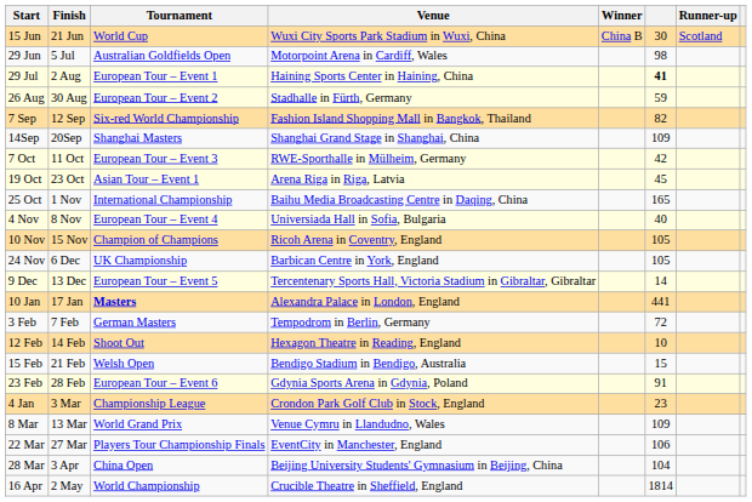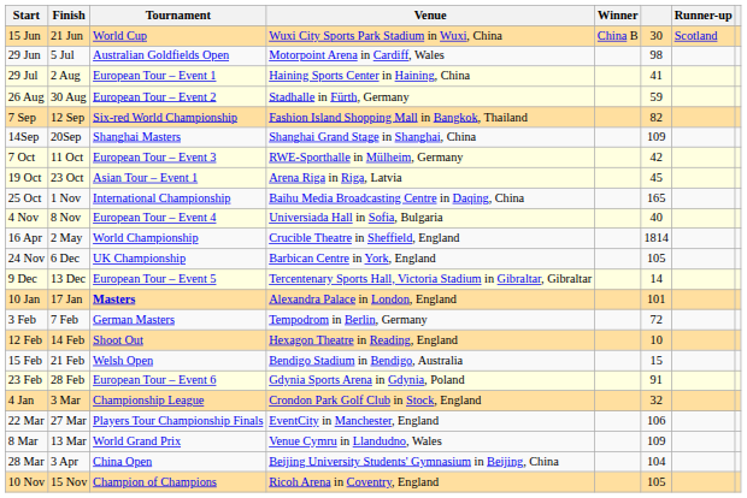 <table class="wikitable" style="font-size: 90%">
 <tr>
 <th>Start</th>
 <th>Finish</th>
 <th>Tournament</th>
 <th>Venue</th>
 <th>Winner</th>
 <th></th>
 <th>Runner-up</th>
 <th></th>
 </tr>
 <tr style="background:#ffdf9f;">
 <td>15 Jun</td>
 <td>21 Jun</td>
 <td><a href='#'>World Cup</a></td>
 <td><a href='#'>Wuxi City Sports Park Stadium</a> in <a href='#'>Wuxi</a>, China</td>
 <td> <a href='#'>China</a> B</td>
 <td style="text-align:center;">30</td>
 <td> <a href='#'>Scotland</a></td>
 <td style="text-align:center;"></td>
 </tr>
 <tr>
 <td>29 Jun</td>
 <td>5 Jul</td>
 <td><a href='#'>Australian Goldfields Open</a></td>
 <td><a href='#'>Motorpoint Arena</a> in <a href='#'>Cardiff</a>, Wales</td>
 <td></td>
 <td style="text-align:center;">98</td>
 <td></td>
 <td style="text-align:center;"></td>
 </tr>
 <tr style="background:lightyellow;">
 <td>29 Jul</td>
 <td>2 Aug</td>
 <td><a href='#'>European Tour – Event 1</a></td>
 <td><a href='#'>Haining Sports Center</a> in <a href='#'>Haining</a>, China</td>
 <td></td>
-<td style="text-align:center;"><strong>41</strong></td>
+<td style="text-align:center;">41</td>
 <td></td>
 <td style="text-align:center;"></td>
 </tr>
 <tr style="background:lightyellow;">
 <td>26 Aug</td>
 <td>30 Aug</td>
 <td><a href='#'>European Tour – Event 2</a></td>
 <td><a href='#'>Stadhalle</a> in <a href='#'>Fürth</a>, Germany</td>
 <td></td>
 <td style="text-align:center;">59</td>
 <td></td>
 <td style="text-align:center;"></td>
 </tr>
 <tr style="background:#ffdf9f;">
 <td>7 Sep</td>
 <td>12 Sep</td>
 <td><a href='#'>Six-red World Championship</a></td>
 <td><a href='#'>Fashion Island Shopping Mall</a> in <a href='#'>Bangkok</a>, Thailand</td>
 <td></td>
 <td style="text-align:center;">82</td>
 <td></td>
 <td style="text-align:center;"></td>
 </tr>
 <tr>
 <td>14Sep</td>
 <td>20Sep</td>
 <td><a href='#'>Shanghai Masters</a></td>
 <td><a href='#'>Shanghai Grand Stage</a> in <a href='#'>Shanghai</a>, China</td>
 <td></td>
 <td style="text-align:center;">109</td>
 <td></td>
 <td style="text-align:center;"></td>
 </tr>
 <tr style="background:lightyellow;">
 <td>7 Oct</td>
 <td>11 Oct</td>
 <td><a href='#'>European Tour – Event 3</a></td>
 <td><a href='#'>RWE-Sporthalle</a> in <a href='#'>Mülheim</a>, Germany</td>
 <td></td>
 <td style="text-align:center;">42</td>
 <td></td>
 <td style="text-align:center;"></td>
 </tr>
 <tr style="background:lightyellow;">
 <td>19 Oct</td>
 <td>23 Oct</td>
 <td><a href='#'>Asian Tour – Event 1</a></td>
 <td><a href='#'>Arena Riga</a> in <a href='#'>Riga</a>, Latvia</td>
 <td></td>
 <td style="text-align:center;">45</td>
 <td></td>
 <td style="text-align:center;"></td>
 </tr>
 <tr>
 <td>25 Oct</td>
 <td>1 Nov</td>
 <td><a href='#'>International Championship</a></td>
 <td><a href='#'>Baihu Media Broadcasting Centre</a> in <a href='#'>Daqing</a>, China</td>
 <td></td>
 <td style="text-align:center;">165</td>
 <td></td>
 <td style="text-align:center;"></td>
 </tr>
 <tr style="background:lightyellow;">
 <td>4 Nov</td>
 <td>8 Nov</td>
 <td><a href='#'>European Tour – Event 4</a></td>
 <td><a href='#'>Universiada Hall</a> in <a href='#'>Sofia</a>, Bulgaria</td>
 <td></td>
 <td style="text-align:center;">40</td>
 <td></td>
 <td style="text-align:center;"></td>
 </tr>
-<tr style="background:#ffdf9f;">
-<td>10 Nov</td>
-<td>15 Nov</td>
-<td><a href='#'>Champion of Champions</a></td>
-<td><a href='#'>Ricoh Arena</a> in <a href='#'>Coventry</a>, England</td>
+<tr>
+<td>16 Apr</td>
+<td>2 May</td>
+<td><a href='#'>World Championship</a></td>
+<td><a href='#'>Crucible Theatre</a> in <a href='#'>Sheffield</a>, England</td>
 <td></td>
-<td style="text-align:center;">105</td>
+<td style="text-align:center;">1814</td>
 <td></td>
 <td style="text-align:center;"></td>
 </tr>
 <tr>
 <td>24 Nov</td>
 <td>6 Dec</td>
 <td><a href='#'>UK Championship</a></td>
 <td><a href='#'>Barbican Centre</a> in <a href='#'>York</a>, England</td>
 <td></td>
 <td style="text-align:center;">105</td>
 <td></td>
 <td style="text-align:center;"></td>
 </tr>
 <tr style="background:lightyellow;">
 <td>9 Dec</td>
 <td>13 Dec</td>
 <td><a href='#'>European Tour – Event 5</a></td>
 <td><a href='#'>Tercentenary Sports Hall, Victoria Stadium</a> in <a href='#'>Gibraltar</a>, Gibraltar</td>
 <td></td>
 <td style="text-align:center;">14</td>
 <td></td>
 <td style="text-align:center;"></td>
 </tr>
 <tr style="background:#ffdf9f;">
 <td>10 Jan</td>
 <td>17 Jan</td>
 <td><strong><a href='#'>Masters</a></strong></td>
 <td><a href='#'>Alexandra Palace</a> in <a href='#'>London</a>, England</td>
 <td></td>
-<td style="text-align:center;">441</td>
+<td style="text-align:center;">101</td>
 <td></td>
 <td style="text-align:center;"></td>
 </tr>
 <tr>
 <td>3 Feb</td>
 <td>7 Feb</td>
 <td><a href='#'>German Masters</a></td>
 <td><a href='#'>Tempodrom</a> in <a href='#'>Berlin</a>, Germany</td>
 <td></td>
 <td style="text-align:center;">72</td>
 <td></td>
 <td style="text-align:center;"></td>
 </tr>
 <tr style="background:#ffdf9f;">
 <td>12 Feb</td>
 <td>14 Feb</td>
 <td><a href='#'>Shoot Out</a></td>
 <td><a href='#'>Hexagon Theatre</a> in <a href='#'>Reading</a>, England</td>
 <td></td>
 <td style="text-align:center;">10</td>
 <td></td>
 <td style="text-align:center;"></td>
 </tr>
 <tr>
 <td>15 Feb</td>
 <td>21 Feb</td>
 <td><a href='#'>Welsh Open</a></td>
 <td><a href='#'>Bendigo Stadium</a> in <a href='#'>Bendigo</a>, Australia</td>
 <td></td>
 <td style="text-align:center;">15</td>
 <td></td>
 <td style="text-align:center;"></td>
 </tr>
 <tr style="background:lightyellow;">
 <td>23 Feb</td>
 <td>28 Feb</td>
 <td><a href='#'>European Tour – Event 6</a></td>
 <td><a href='#'>Gdynia Sports Arena</a> in <a href='#'>Gdynia</a>, Poland</td>
 <td></td>
 <td style="text-align:center;">91</td>
 <td></td>
 <td style="text-align:center;"></td>
 </tr>
 <tr style="background:#ffdf9f;">
 <td>4 Jan</td>
 <td>3 Mar</td>
 <td><a href='#'>Championship League</a></td>
 <td><a href='#'>Crondon Park Golf Club</a> in <a href='#'>Stock</a>, England</td>
 <td></td>
-<td style="text-align:center;">23</td>
+<td style="text-align:center;">32</td>
+<td></td>
+<td style="text-align:center;"></td>
+</tr>
+<tr>
+<td>22 Mar</td>
+<td>27 Mar</td>
+<td><a href='#'>Players Tour Championship Finals</a></td>
+<td><a href='#'>EventCity</a> in <a href='#'>Manchester</a>, England</td>
+<td></td>
+<td style="text-align:center;">106</td>
 <td></td>
 <td style="text-align:center;"></td>
 </tr>
 <tr>
 <td>8 Mar</td>
 <td>13 Mar</td>
 <td><a href='#'>World Grand Prix</a></td>
 <td><a href='#'>Venue Cymru</a> in <a href='#'>Llandudno</a>, Wales</td>
 <td></td>
 <td style="text-align:center;">109</td>
 <td></td>
 <td style="text-align:center;"></td>
 </tr>
 <tr>
-<td>22 Mar</td>
-<td>27 Mar</td>
-<td><a href='#'>Players Tour Championship Finals</a></td>
-<td><a href='#'>EventCity</a> in <a href='#'>Manchester</a>, England</td>
-<td></td>
-<td style="text-align:center;">106</td>
-<td></td>
-<td style="text-align:center;"></td>
-</tr>
-<tr>
 <td>28 Mar</td>
 <td>3 Apr</td>
 <td><a href='#'>China Open</a></td>
 <td><a href='#'>Beijing University Students' Gymnasium</a> in <a href='#'>Beijing</a>, China</td>
 <td></td>
 <td style="text-align:center;">104</td>
 <td></td>
 <td style="text-align:center;"></td>
 </tr>
-<tr>
-<td>16 Apr</td>
-<td>2 May</td>
-<td><a href='#'>World Championship</a></td>
-<td><a href='#'>Crucible Theatre</a> in <a href='#'>Sheffield</a>, England</td>
+<tr style="background:#ffdf9f;">
+<td>10 Nov</td>
+<td>15 Nov</td>
+<td><a href='#'>Champion of Champions</a></td>
+<td><a href='#'>Ricoh Arena</a> in <a href='#'>Coventry</a>, England</td>
 <td></td>
-<td style="text-align:center;">1814</td>
+<td style="text-align:center;">105</td>
 <td></td>
 <td style="text-align:center;"></td>
 </tr>
 </table>
